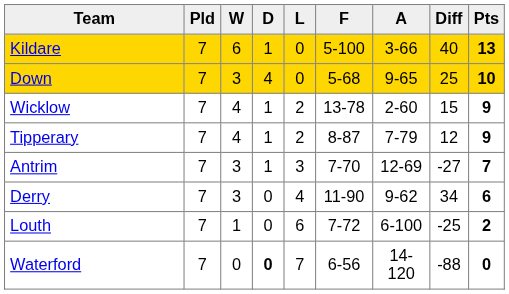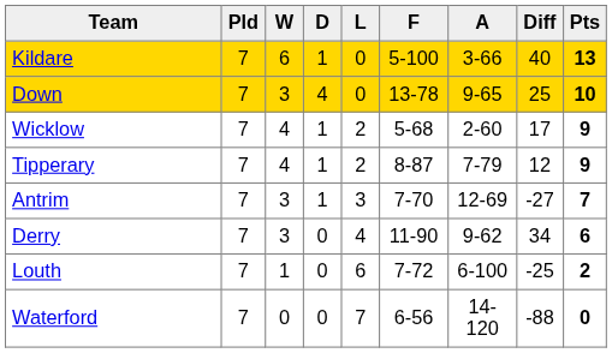 <table style=border-collapse:collapse border=1 cellspacing=0 cellpadding=5>
 <tr align=center bgcolor=#efefef>
 <th width=165>Team</th>
 <th width=20>Pld</th>
 <th width=20>W</th>
 <th width=20>D</th>
 <th width=20>L</th>
 <th width=45>F</th>
 <th width=45>A</th>
 <th width=20>Diff</th>
 <th width=20>Pts</th>
 </tr>
 <tr align=center style= "background:gold;">
 <td style="text-align:left"><a href='#'>Kildare</a></td>
 <td>7</td>
 <td>6</td>
 <td>1</td>
 <td>0</td>
 <td>5-100</td>
 <td>3-66</td>
 <td>40</td>
 <td><strong>13</strong></td>
 </tr>
 <tr align=center style= "background:gold;">
 <td style="text-align:left"><a href='#'>Down</a></td>
 <td>7</td>
 <td>3</td>
 <td>4</td>
 <td>0</td>
-<td>5-68</td>
+<td>13-78</td>
 <td>9-65</td>
 <td>25</td>
 <td><strong>10</strong></td>
 </tr>
 <tr align=center style= "">
 <td style="text-align:left"><a href='#'>Wicklow</a></td>
 <td>7</td>
 <td>4</td>
 <td>1</td>
 <td>2</td>
-<td>13-78</td>
+<td>5-68</td>
 <td>2-60</td>
-<td>15</td>
+<td>17</td>
 <td><strong>9</strong></td>
 </tr>
 <tr align=center style= "">
 <td style="text-align:left"><a href='#'>Tipperary</a></td>
 <td>7</td>
 <td>4</td>
 <td>1</td>
 <td>2</td>
 <td>8-87</td>
 <td>7-79</td>
 <td>12</td>
 <td><strong>9</strong></td>
 </tr>
 <tr align=center style= "">
 <td style="text-align:left"><a href='#'>Antrim</a></td>
 <td>7</td>
 <td>3</td>
 <td>1</td>
 <td>3</td>
 <td>7-70</td>
 <td>12-69</td>
 <td>-27</td>
 <td><strong>7</strong></td>
 </tr>
 <tr align=center style= "">
 <td style="text-align:left"><a href='#'>Derry</a></td>
 <td>7</td>
 <td>3</td>
 <td>0</td>
 <td>4</td>
 <td>11-90</td>
 <td>9-62</td>
 <td>34</td>
 <td><strong>6</strong></td>
 </tr>
 <tr align=center style= "">
 <td style="text-align:left"><a href='#'>Louth</a></td>
 <td>7</td>
 <td>1</td>
 <td>0</td>
 <td>6</td>
 <td>7-72</td>
 <td>6-100</td>
 <td>-25</td>
 <td><strong>2</strong></td>
 </tr>
 <tr align=center style= "">
 <td style="text-align:left"><a href='#'>Waterford</a></td>
 <td>7</td>
 <td>0</td>
-<td><strong>0</strong></td>
+<td>0</td>
 <td>7</td>
 <td>6-56</td>
 <td>14-120</td>
 <td>-88</td>
 <td><strong>0</strong></td>
 </tr>
 </table>
